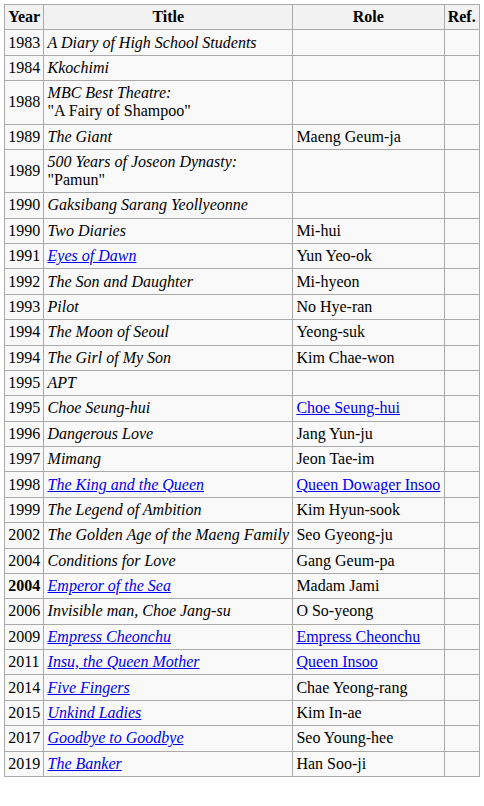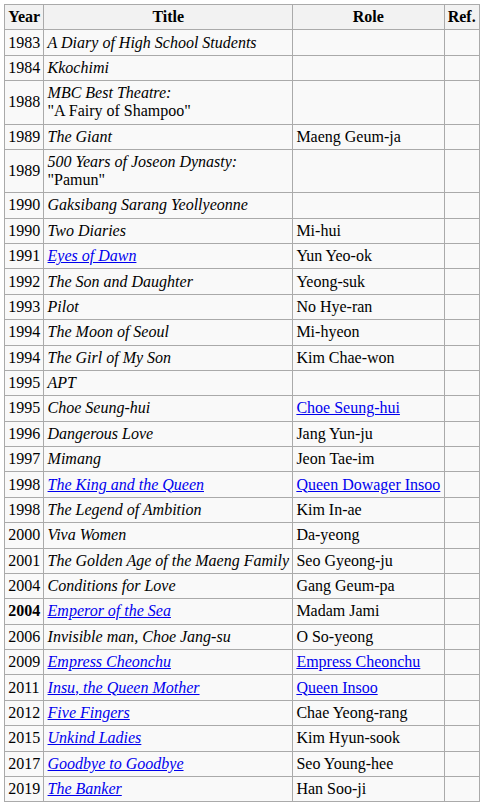 <table class="wikitable">
 <tr>
 <th>Year</th>
 <th>Title</th>
 <th>Role</th>
 <th>Ref.</th>
 </tr>
 <tr>
 <td>1983</td>
 <td><em>A Diary of High School Students</em></td>
 <td></td>
 <td></td>
 </tr>
 <tr>
 <td>1984</td>
 <td><em>Kkochimi</em></td>
 <td></td>
 <td></td>
 </tr>
 <tr>
 <td>1988</td>
 <td><em>MBC Best Theatre:</em><br>"A Fairy of Shampoo"</td>
 <td></td>
 <td></td>
 </tr>
 <tr>
 <td>1989</td>
 <td><em>The Giant</em></td>
 <td>Maeng Geum-ja</td>
 <td></td>
 </tr>
 <tr>
 <td>1989</td>
 <td><em>500 Years of Joseon Dynasty:</em><br>"Pamun"</td>
 <td></td>
 <td></td>
 </tr>
 <tr>
 <td>1990</td>
 <td><em>Gaksibang Sarang Yeollyeonne</em></td>
 <td></td>
 <td></td>
 </tr>
 <tr>
 <td>1990</td>
 <td><em>Two Diaries</em></td>
 <td>Mi-hui</td>
 <td></td>
 </tr>
 <tr>
 <td>1991</td>
 <td><em><a href='#'>Eyes of Dawn</a></em></td>
 <td>Yun Yeo-ok</td>
 <td></td>
 </tr>
 <tr>
 <td>1992</td>
 <td><em>The Son and Daughter</em></td>
-<td>Mi-hyeon</td>
+<td>Yeong-suk</td>
 <td></td>
 </tr>
 <tr>
 <td>1993</td>
 <td><em>Pilot</em></td>
 <td>No Hye-ran</td>
 <td></td>
 </tr>
 <tr>
 <td>1994</td>
 <td><em>The Moon of Seoul</em></td>
-<td>Yeong-suk</td>
+<td>Mi-hyeon</td>
 <td></td>
 </tr>
 <tr>
 <td>1994</td>
 <td><em>The Girl of My Son</em></td>
 <td>Kim Chae-won</td>
 <td></td>
 </tr>
 <tr>
 <td>1995</td>
 <td><em>APT</em></td>
 <td></td>
 <td></td>
 </tr>
 <tr>
 <td>1995</td>
 <td><em>Choe Seung-hui</em></td>
 <td><a href='#'>Choe Seung-hui</a></td>
 <td></td>
 </tr>
 <tr>
 <td>1996</td>
 <td><em>Dangerous Love</em></td>
 <td>Jang Yun-ju</td>
 <td></td>
 </tr>
 <tr>
 <td>1997</td>
 <td><em>Mimang</em></td>
 <td>Jeon Tae-im</td>
 <td></td>
 </tr>
 <tr>
 <td>1998</td>
 <td><em><a href='#'>The King and the Queen</a></em></td>
 <td><a href='#'>Queen Dowager Insoo</a></td>
 <td></td>
 </tr>
 <tr>
-<td>1999</td>
+<td>1998</td>
 <td><em>The Legend of Ambition</em></td>
-<td>Kim Hyun-sook</td>
+<td>Kim In-ae</td>
 <td></td>
 </tr>
 <tr>
-<td>2002</td>
+<td>2000</td>
+<td><em>Viva Women</em></td>
+<td>Da-yeong</td>
+<td></td>
+</tr>
+<tr>
+<td>2001</td>
 <td><em>The Golden Age of the Maeng Family</em></td>
 <td>Seo Gyeong-ju</td>
 <td></td>
 </tr>
 <tr>
 <td>2004</td>
 <td><em>Conditions for Love</em></td>
 <td>Gang Geum-pa</td>
 <td></td>
 </tr>
 <tr>
 <td><strong>2004</strong></td>
 <td><em><a href='#'>Emperor of the Sea</a></em></td>
 <td>Madam Jami</td>
 <td></td>
 </tr>
 <tr>
 <td>2006</td>
 <td><em>Invisible man, Choe Jang-su</em></td>
 <td>O So-yeong</td>
 <td></td>
 </tr>
 <tr>
 <td>2009</td>
 <td><em><a href='#'>Empress Cheonchu</a></em></td>
 <td><a href='#'>Empress Cheonchu</a></td>
 <td></td>
 </tr>
 <tr>
 <td>2011</td>
 <td><em><a href='#'>Insu, the Queen Mother</a></em></td>
 <td><a href='#'>Queen Insoo</a></td>
 <td></td>
 </tr>
 <tr>
-<td>2014</td>
+<td>2012</td>
 <td><em><a href='#'>Five Fingers</a></em></td>
 <td>Chae Yeong-rang</td>
 <td></td>
 </tr>
 <tr>
 <td>2015</td>
 <td><em><a href='#'>Unkind Ladies</a></em></td>
-<td>Kim In-ae</td>
+<td>Kim Hyun-sook</td>
 <td></td>
 </tr>
 <tr>
 <td>2017</td>
 <td><em><a href='#'>Goodbye to Goodbye</a></em></td>
 <td>Seo Young-hee</td>
 <td></td>
 </tr>
 <tr>
 <td>2019</td>
 <td><em><a href='#'>The Banker</a></em></td>
 <td>Han Soo-ji</td>
 <td></td>
 </tr>
 </table>
